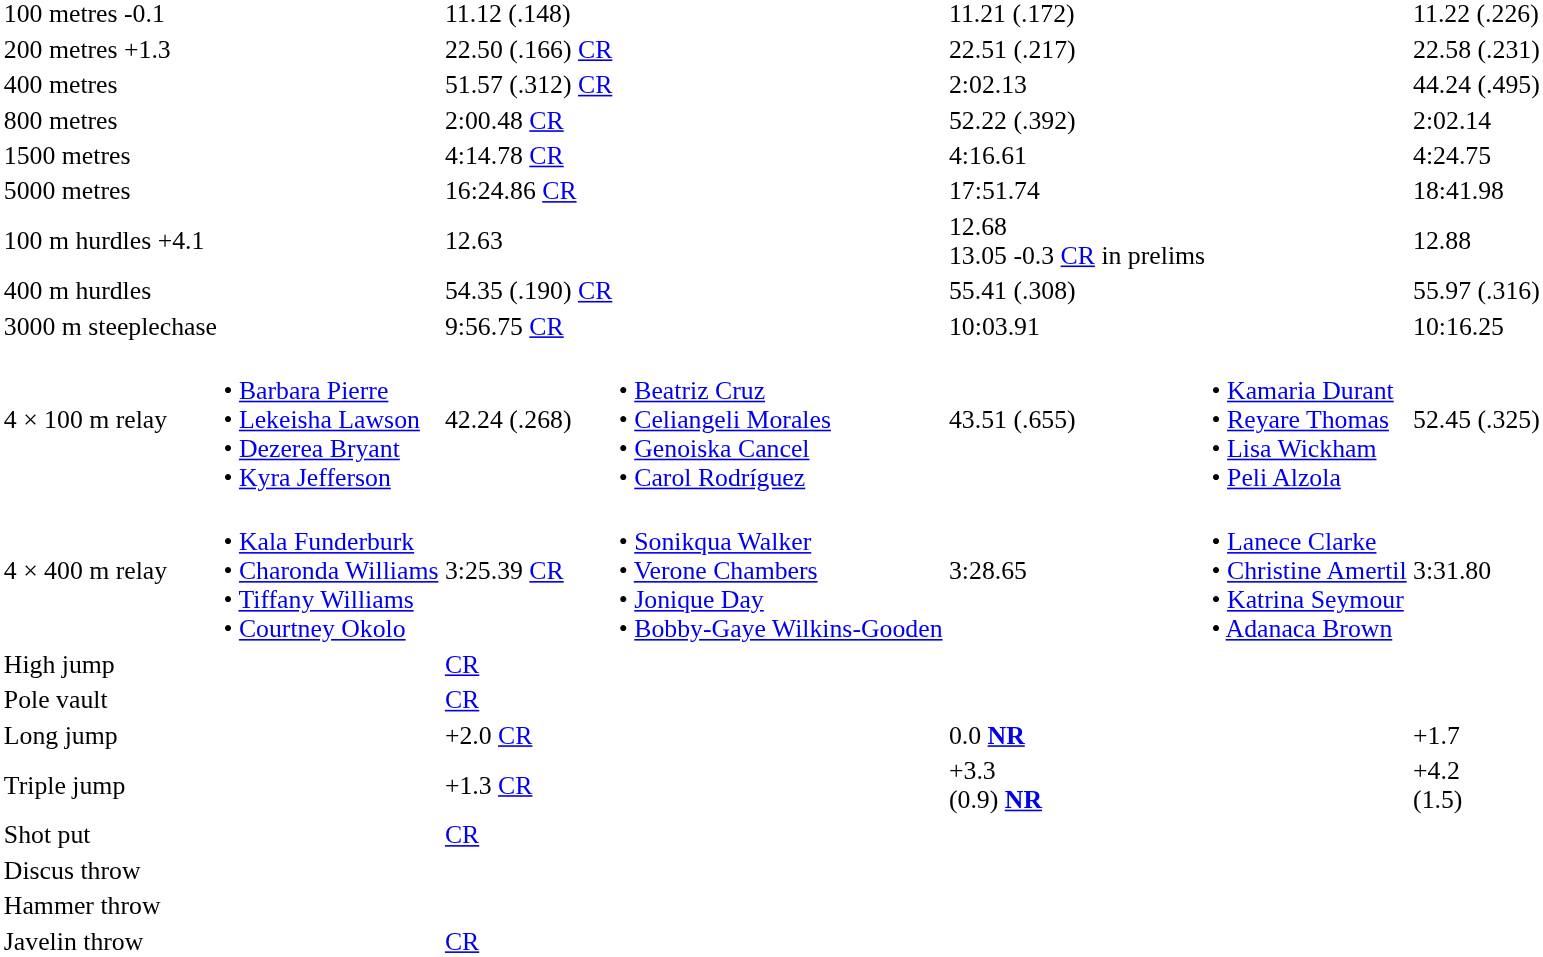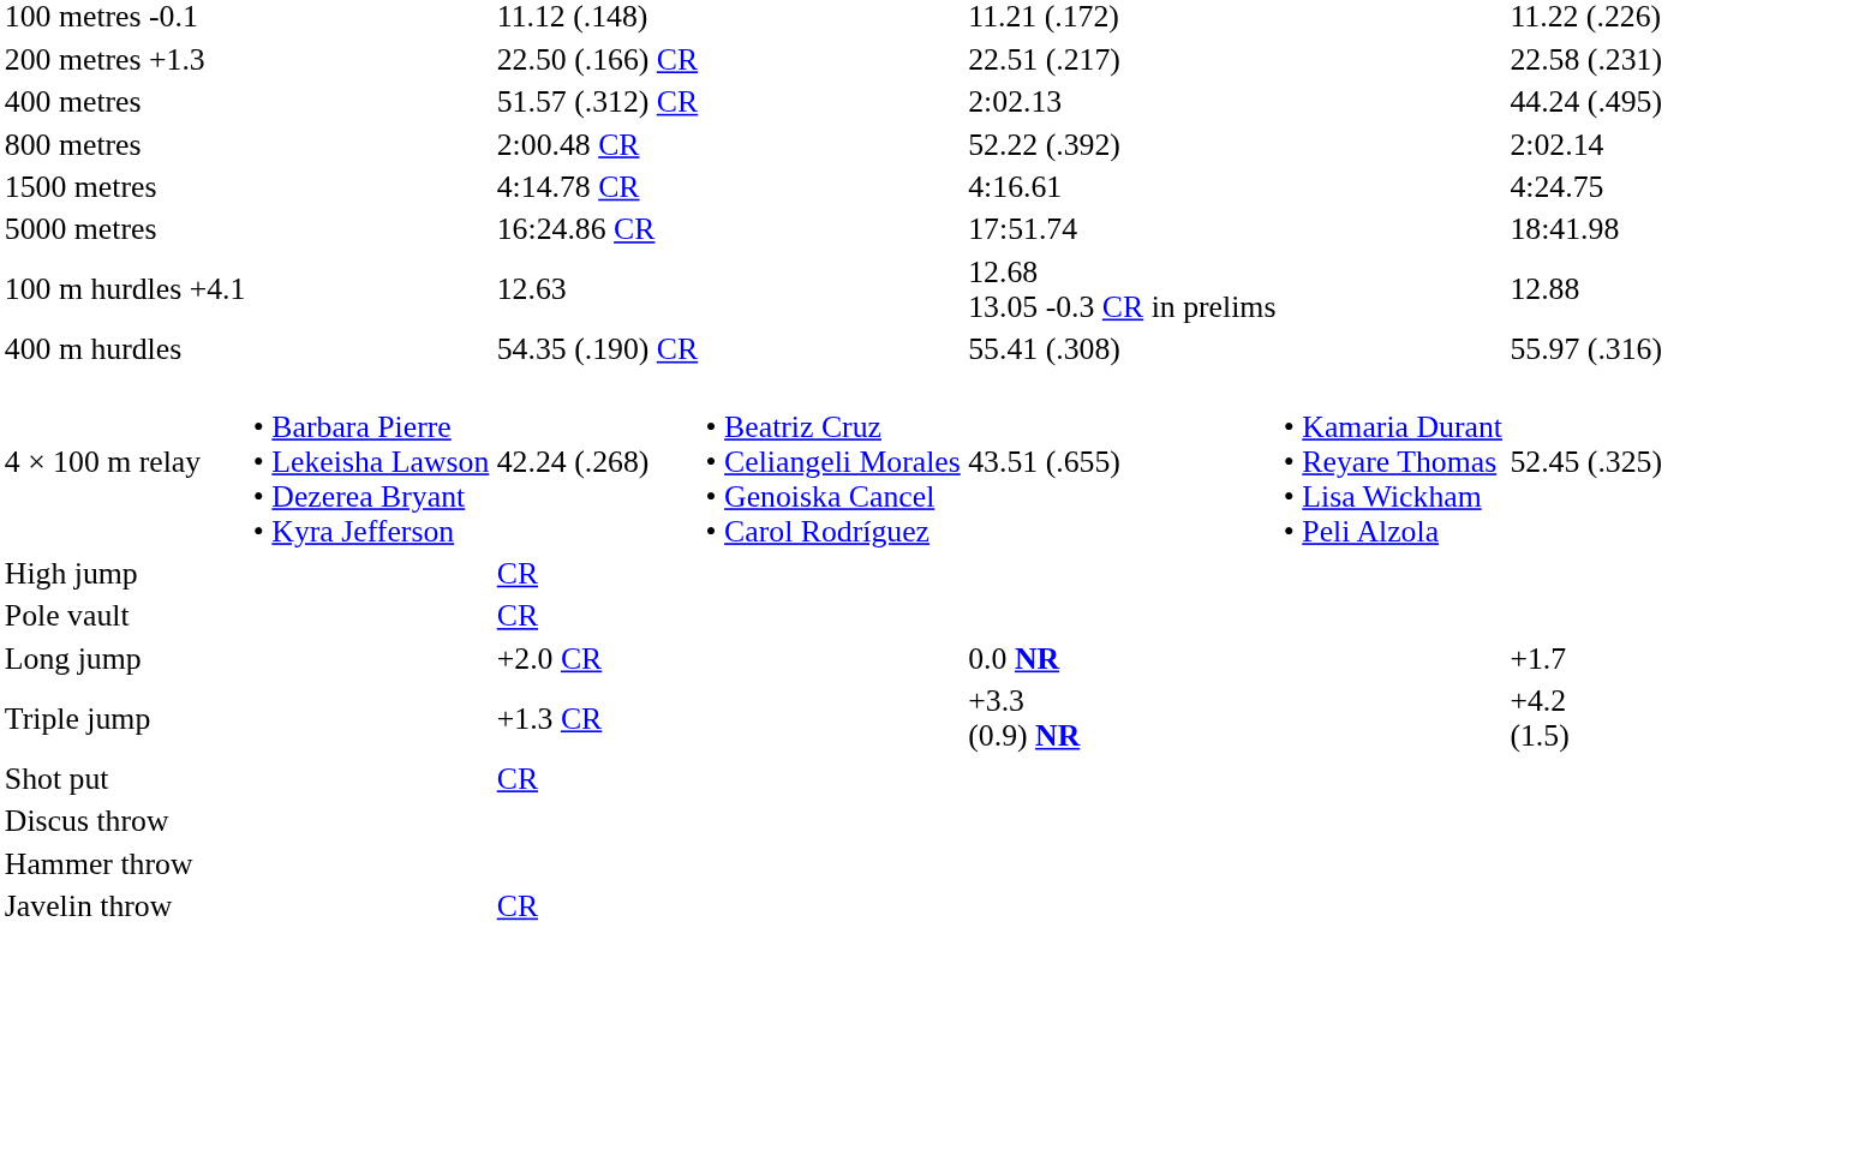 <table>
 <tr>
 <td>100 metres -0.1</td>
 <td></td>
 <td>11.12  (.148)</td>
 <td></td>
 <td>11.21  (.172)</td>
 <td></td>
 <td>11.22  (.226)</td>
 </tr>
 <tr>
 <td>200 metres +1.3</td>
 <td></td>
 <td>22.50 (.166) <a href='#'>CR</a></td>
 <td></td>
 <td>22.51 (.217)</td>
 <td></td>
 <td>22.58 (.231)</td>
 </tr>
 <tr>
 <td>400 metres</td>
 <td></td>
 <td>51.57  (.312) <a href='#'>CR</a></td>
 <td></td>
 <td>2:02.13</td>
 <td></td>
 <td>44.24  (.495)</td>
 </tr>
 <tr>
 <td>800 metres</td>
 <td></td>
 <td>2:00.48 <a href='#'>CR</a></td>
 <td></td>
 <td>52.22  (.392)</td>
 <td></td>
 <td>2:02.14</td>
 </tr>
 <tr>
 <td>1500 metres</td>
 <td></td>
 <td>4:14.78 <a href='#'>CR</a></td>
 <td></td>
 <td>4:16.61</td>
 <td></td>
 <td>4:24.75</td>
 </tr>
 <tr>
 <td>5000 metres</td>
 <td></td>
 <td>16:24.86 <a href='#'>CR</a></td>
 <td></td>
 <td>17:51.74</td>
 <td></td>
 <td>18:41.98</td>
 </tr>
 <tr>
 <td>100 m hurdles +4.1</td>
 <td></td>
 <td>12.63</td>
 <td></td>
 <td>12.68 <br> 13.05 -0.3 <a href='#'>CR</a> in prelims</td>
 <td></td>
 <td>12.88</td>
 </tr>
 <tr>
 <td>400 m hurdles</td>
 <td></td>
 <td>54.35 (.190) <a href='#'>CR</a></td>
 <td></td>
 <td>55.41 (.308)</td>
 <td></td>
 <td>55.97  (.316)</td>
 </tr>
 <tr>
-<td>3000 m steeplechase</td>
-<td></td>
-<td>9:56.75 <a href='#'>CR</a></td>
-<td></td>
-<td>10:03.91</td>
-<td></td>
-<td>10:16.25</td>
-</tr>
-<tr>
 <td>4 × 100 m relay</td>
 <td><br>• <a href='#'>Barbara Pierre</a><br>• <a href='#'>Lekeisha Lawson</a><br>• <a href='#'>Dezerea Bryant</a><br>• <a href='#'>Kyra Jefferson</a></td>
 <td>42.24 (.268)</td>
 <td><br>• <a href='#'>Beatriz Cruz</a><br>• <a href='#'>Celiangeli Morales</a><br>• <a href='#'>Genoiska Cancel</a><br>• <a href='#'>Carol Rodríguez</a></td>
 <td>43.51 (.655)</td>
 <td><br>• <a href='#'>Kamaria Durant</a><br>• <a href='#'>Reyare Thomas</a><br>• <a href='#'>Lisa Wickham</a><br>• <a href='#'>Peli Alzola</a></td>
 <td>52.45  (.325)</td>
-</tr>
-<tr>
-<td>4 × 400 m relay</td>
-<td><br>• <a href='#'>Kala Funderburk</a><br>• <a href='#'>Charonda Williams</a><br>• <a href='#'>Tiffany Williams</a><br>• <a href='#'>Courtney Okolo</a></td>
-<td>3:25.39 <a href='#'>CR</a></td>
-<td><br>• <a href='#'>Sonikqua Walker</a><br>• <a href='#'>Verone Chambers</a><br>• <a href='#'>Jonique Day</a><br>• <a href='#'>Bobby-Gaye Wilkins-Gooden</a></td>
-<td>3:28.65</td>
-<td><br>• <a href='#'>Lanece Clarke</a><br>• <a href='#'>Christine Amertil</a><br>• <a href='#'>Katrina Seymour</a><br>• <a href='#'>Adanaca Brown</a></td>
-<td>3:31.80</td>
 </tr>
 <tr>
 <td>High jump</td>
 <td></td>
 <td> <a href='#'>CR</a></td>
 <td></td>
 <td></td>
 <td></td>
 <td></td>
 </tr>
 <tr>
 <td>Pole vault</td>
 <td></td>
 <td> <a href='#'>CR</a></td>
 <td></td>
 <td></td>
 <td></td>
 <td></td>
 </tr>
 <tr>
 <td>Long jump</td>
 <td></td>
 <td> +2.0 <a href='#'>CR</a></td>
 <td></td>
 <td> 0.0 <strong><a href='#'>NR</a></strong></td>
 <td></td>
 <td> +1.7</td>
 </tr>
 <tr>
 <td>Triple jump</td>
 <td></td>
 <td> +1.3 <a href='#'>CR</a></td>
 <td></td>
 <td> +3.3 <br> (0.9) <strong><a href='#'>NR</a></strong></td>
 <td></td>
 <td> +4.2 <br>(1.5)</td>
 </tr>
 <tr>
 <td>Shot put</td>
 <td></td>
 <td> <a href='#'>CR</a></td>
 <td></td>
 <td></td>
 <td></td>
 <td></td>
 </tr>
 <tr>
 <td>Discus throw</td>
 <td></td>
 <td></td>
 <td></td>
 <td></td>
 <td></td>
 <td></td>
 </tr>
 <tr>
 <td>Hammer throw</td>
 <td></td>
 <td></td>
 <td></td>
 <td></td>
 <td></td>
 <td></td>
 </tr>
 <tr>
 <td>Javelin throw</td>
 <td></td>
 <td> <a href='#'>CR</a></td>
 <td></td>
 <td></td>
 <td></td>
 <td></td>
 </tr>
 </table>
